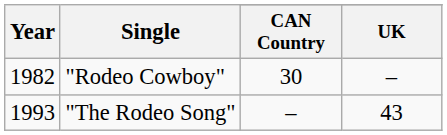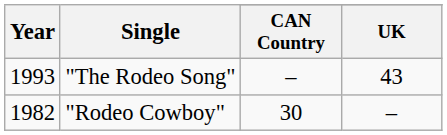 <table class="wikitable">
 <tr>
 <th rowspan="2">Year</th>
 <th rowspan="2">Single</th>
 </tr>
 <tr style="font-size:smaller;">
 <th width="65">CAN Country</th>
 <th width="65">UK</th>
 </tr>
 <tr>
+<td>1993</td>
+<td>"The Rodeo Song"</td>
+<td align="center">–</td>
+<td align="center">43</td>
+</tr>
+<tr>
 <td>1982</td>
 <td>"Rodeo Cowboy"</td>
 <td align="center">30</td>
 <td align="center">–</td>
 </tr>
-<tr>
-<td>1993</td>
-<td>"The Rodeo Song"</td>
-<td align="center">–</td>
-<td align="center">43</td>
-</tr>
 </table>
